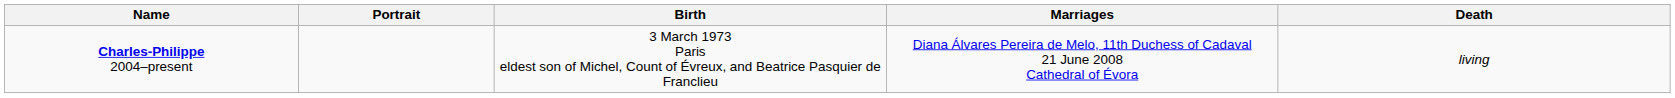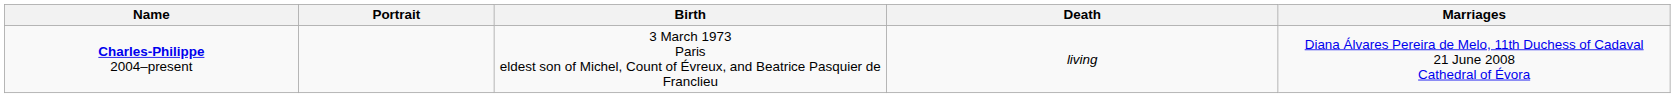 <table style="text-align:center; width:100%" class="wikitable">
 <tr>
 <th style="width:15%;">Name</th>
 <th style="width:10%;">Portrait</th>
 <th style="width:20%;">Birth</th>
+<th style="width:20%;">Death</th>
 <th style="width:20%;">Marriages</th>
-<th style="width:20%;">Death</th>
 </tr>
 <tr>
 <td width=auto><strong><a href='#'>Charles-Philippe</a></strong><br>2004–present</td>
 <td></td>
 <td>3 March 1973<br>Paris<br>eldest son of Michel, Count of Évreux, and Beatrice Pasquier de Franclieu</td>
+<td><em>living</em></td>
 <td><a href='#'>Diana Álvares Pereira de Melo, 11th Duchess of Cadaval</a><br>21 June 2008<br><a href='#'>Cathedral of Évora</a><br></td>
-<td><em>living</em></td>
 </tr>
 </table>
